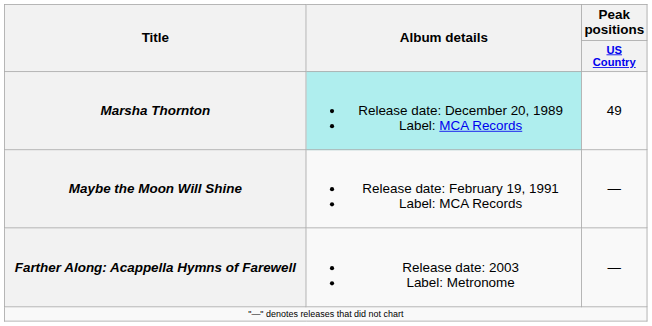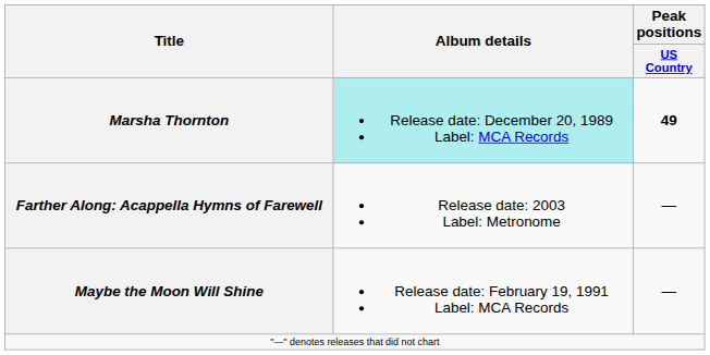 <table class="wikitable plainrowheaders" style="text-align:center;">
 <tr>
 <th rowspan="2" style="width:22em;">Title</th>
 <th rowspan="2" style="width:20em;">Album details</th>
 <th colspan="1">Peak positions</th>
 </tr>
 <tr style="font-size:smaller;">
 <th width="60"><a href='#'>US Country</a><br></th>
 </tr>
 <tr>
 <th scope="row"><em>Marsha Thornton</em></th>
 <td style="background: paleturquoise;"><br><ul><li>Release date: December 20, 1989</li><li>Label: <a href='#'>MCA Records</a></li></ul></td>
-<td>49</td>
+<td><strong>49</strong></td>
+</tr>
+<tr>
+<th scope="row"><em>Farther Along: Acappella Hymns of Farewell</em></th>
+<td><br><ul><li>Release date: 2003</li><li>Label: Metronome</li></ul></td>
+<td>—</td>
 </tr>
 <tr>
 <th scope="row"><em>Maybe the Moon Will Shine</em></th>
 <td><br><ul><li>Release date: February 19, 1991</li><li>Label: MCA Records</li></ul></td>
 <td>—</td>
 </tr>
 <tr>
-<th scope="row"><em>Farther Along: Acappella Hymns of Farewell</em></th>
-<td><br><ul><li>Release date: 2003</li><li>Label: Metronome</li></ul></td>
-<td>—</td>
-</tr>
-<tr>
 <td colspan="3" style="font-size:8pt">"—" denotes releases that did not chart</td>
 </tr>
 </table>
